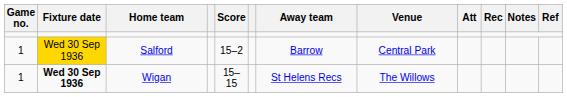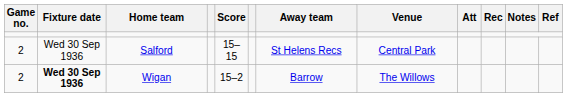 <table class="wikitable" style="text-align:center;">
 <tr>
 <th width=20 abbr="No">Game no.</th>
 <th width=100 abbr="Date">Fixture date</th>
 <th width=150 abbr="Home team">Home team</th>
 <th width=5 abbr="space"></th>
 <th width=20 abbr="Score">Score</th>
 <th width=5 abbr="space"></th>
 <th width=150 abbr="Away team">Away team</th>
 <th width=150 abbr="Venue">Venue</th>
 <th width=30 abbr="Att">Att</th>
 <th width=30 abbr="Rec">Rec</th>
 <th width=20 abbr="Notes">Notes</th>
 <th width=30 abbr="Ref">Ref</th>
 </tr>
 <tr>
 <td></td>
 <td></td>
 <td></td>
 <td></td>
 <td></td>
 <td></td>
 <td></td>
 <td></td>
 <td></td>
 <td></td>
 </tr>
 <tr>
-<td>1</td>
-<td style="background: gold;">Wed 30 Sep 1936</td>
+<td>2</td>
+<td>Wed 30 Sep 1936</td>
 <td><a href='#'>Salford</a></td>
 <td></td>
-<td>15–2</td>
+<td>15–15</td>
 <td></td>
-<td><a href='#'>Barrow</a></td>
+<td><a href='#'>St Helens Recs</a></td>
 <td><a href='#'>Central Park</a></td>
 <td></td>
 <td></td>
 <td></td>
 <td></td>
 </tr>
 <tr>
-<td>1</td>
+<td>2</td>
 <td><strong>Wed 30 Sep 1936</strong></td>
 <td><a href='#'>Wigan</a></td>
 <td></td>
-<td>15–15</td>
+<td>15–2</td>
 <td></td>
-<td><a href='#'>St Helens Recs</a></td>
+<td><a href='#'>Barrow</a></td>
 <td><a href='#'>The Willows</a></td>
 <td></td>
 <td></td>
 <td></td>
 <td></td>
 </tr>
 </table>
